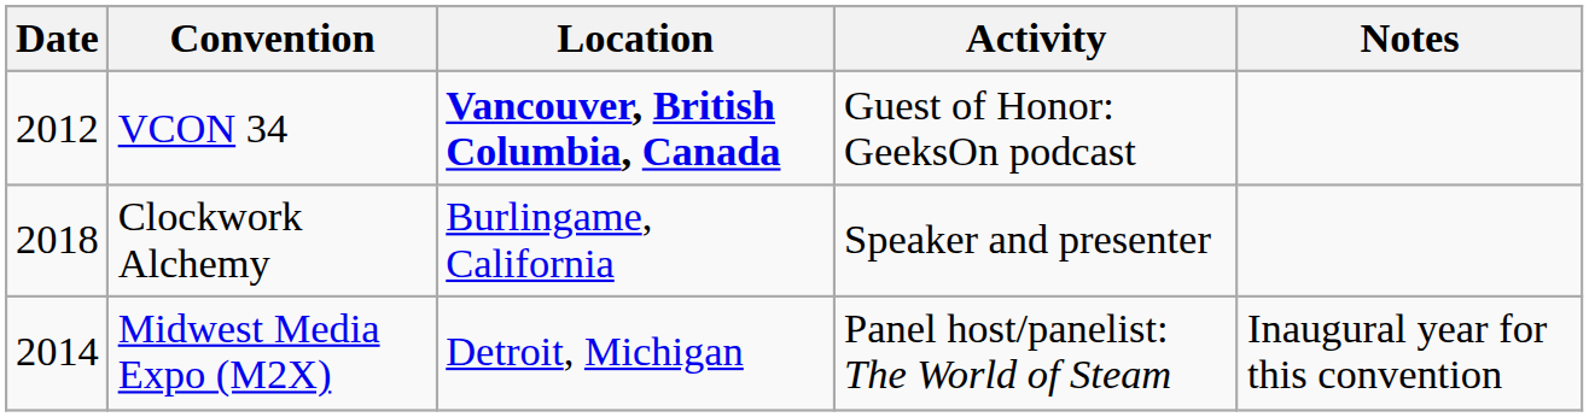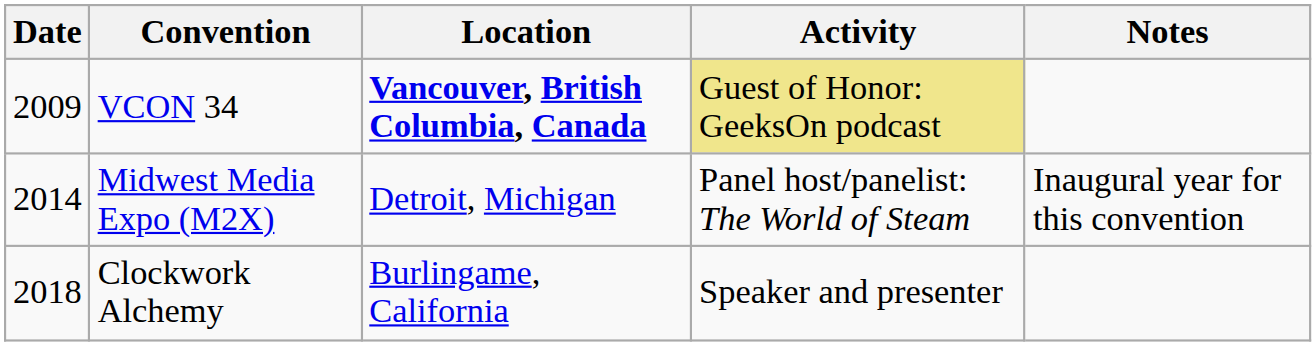 <table class="wikitable">
 <tr>
 <th>Date</th>
 <th>Convention</th>
 <th>Location</th>
 <th>Activity</th>
 <th>Notes</th>
 </tr>
 <tr>
-<td>2012</td>
+<td>2009</td>
 <td><a href='#'>VCON</a> 34</td>
 <td><strong><a href='#'>Vancouver</a>, <a href='#'>British Columbia</a>, <a href='#'>Canada</a></strong></td>
-<td>Guest of Honor: GeeksOn podcast</td>
-<td></td>
-</tr>
-<tr>
-<td>2018</td>
-<td>Clockwork Alchemy</td>
-<td><a href='#'>Burlingame</a>, <a href='#'>California</a></td>
-<td>Speaker and presenter</td>
+<td style="background: khaki;">Guest of Honor: GeeksOn podcast</td>
 <td></td>
 </tr>
 <tr>
 <td>2014</td>
 <td><a href='#'>Midwest Media Expo (M2X)</a></td>
 <td><a href='#'>Detroit</a>, <a href='#'>Michigan</a></td>
 <td>Panel host/panelist: <em>The World of Steam</em></td>
 <td>Inaugural year for this convention</td>
 </tr>
+<tr>
+<td>2018</td>
+<td>Clockwork Alchemy</td>
+<td><a href='#'>Burlingame</a>, <a href='#'>California</a></td>
+<td>Speaker and presenter</td>
+<td></td>
+</tr>
 </table>
